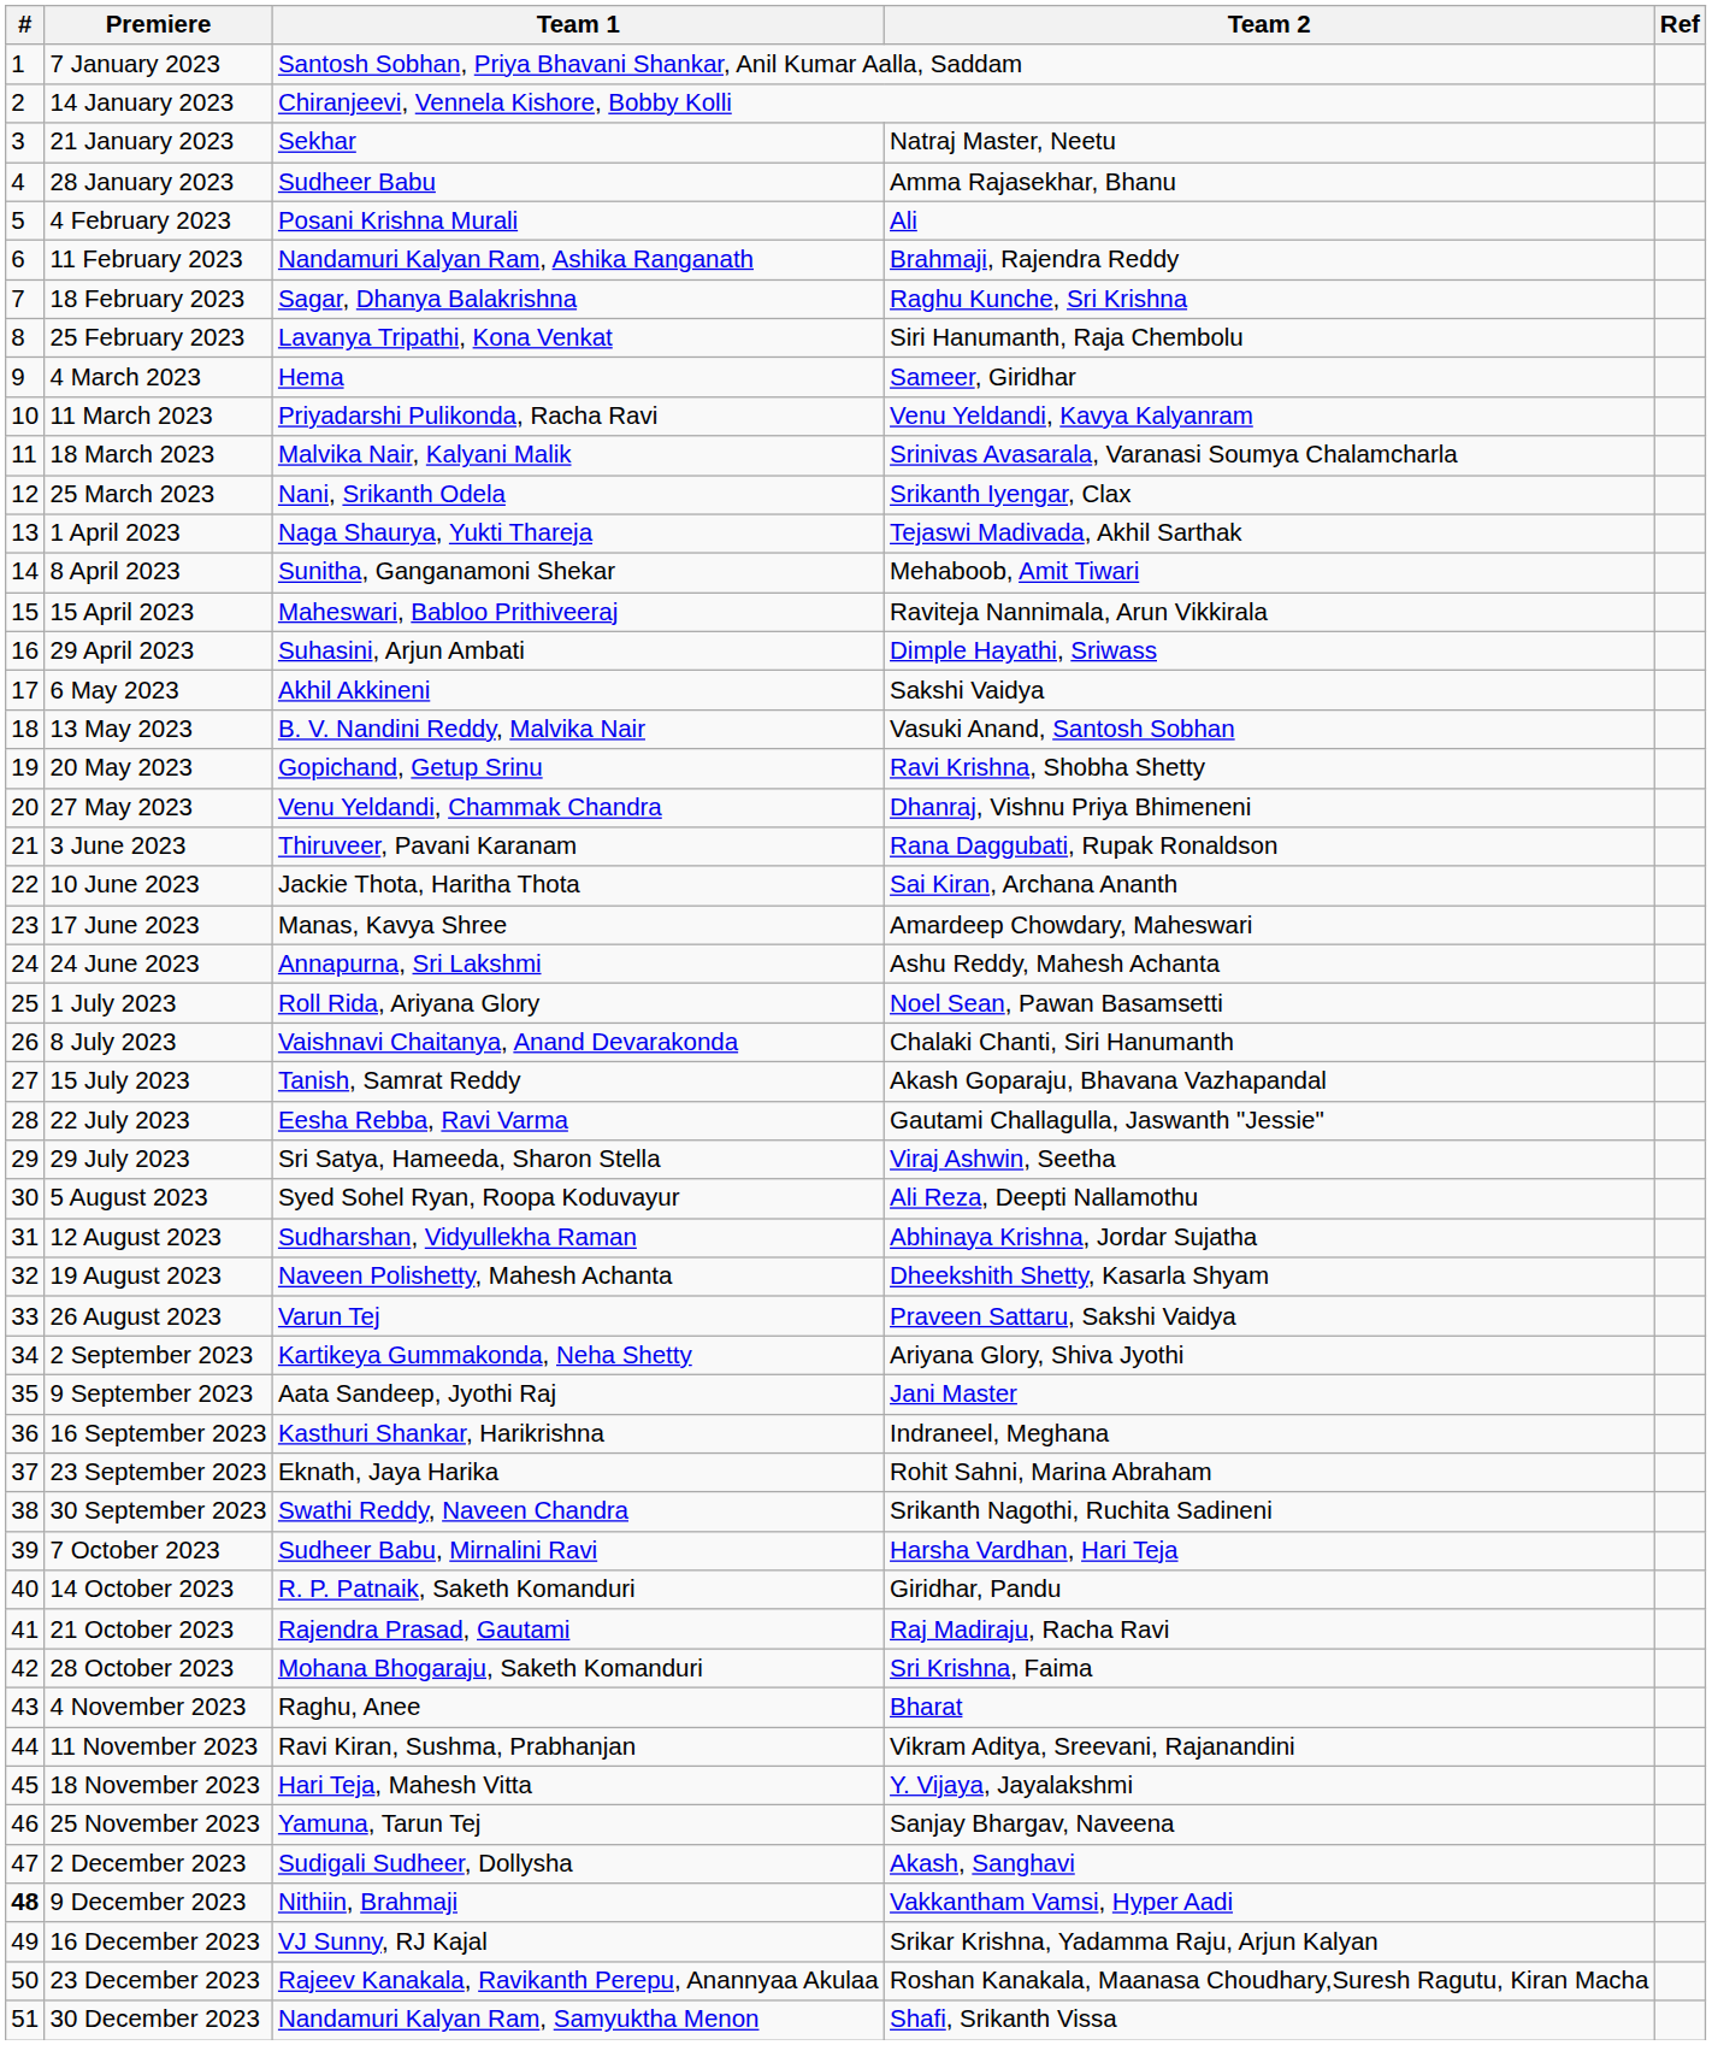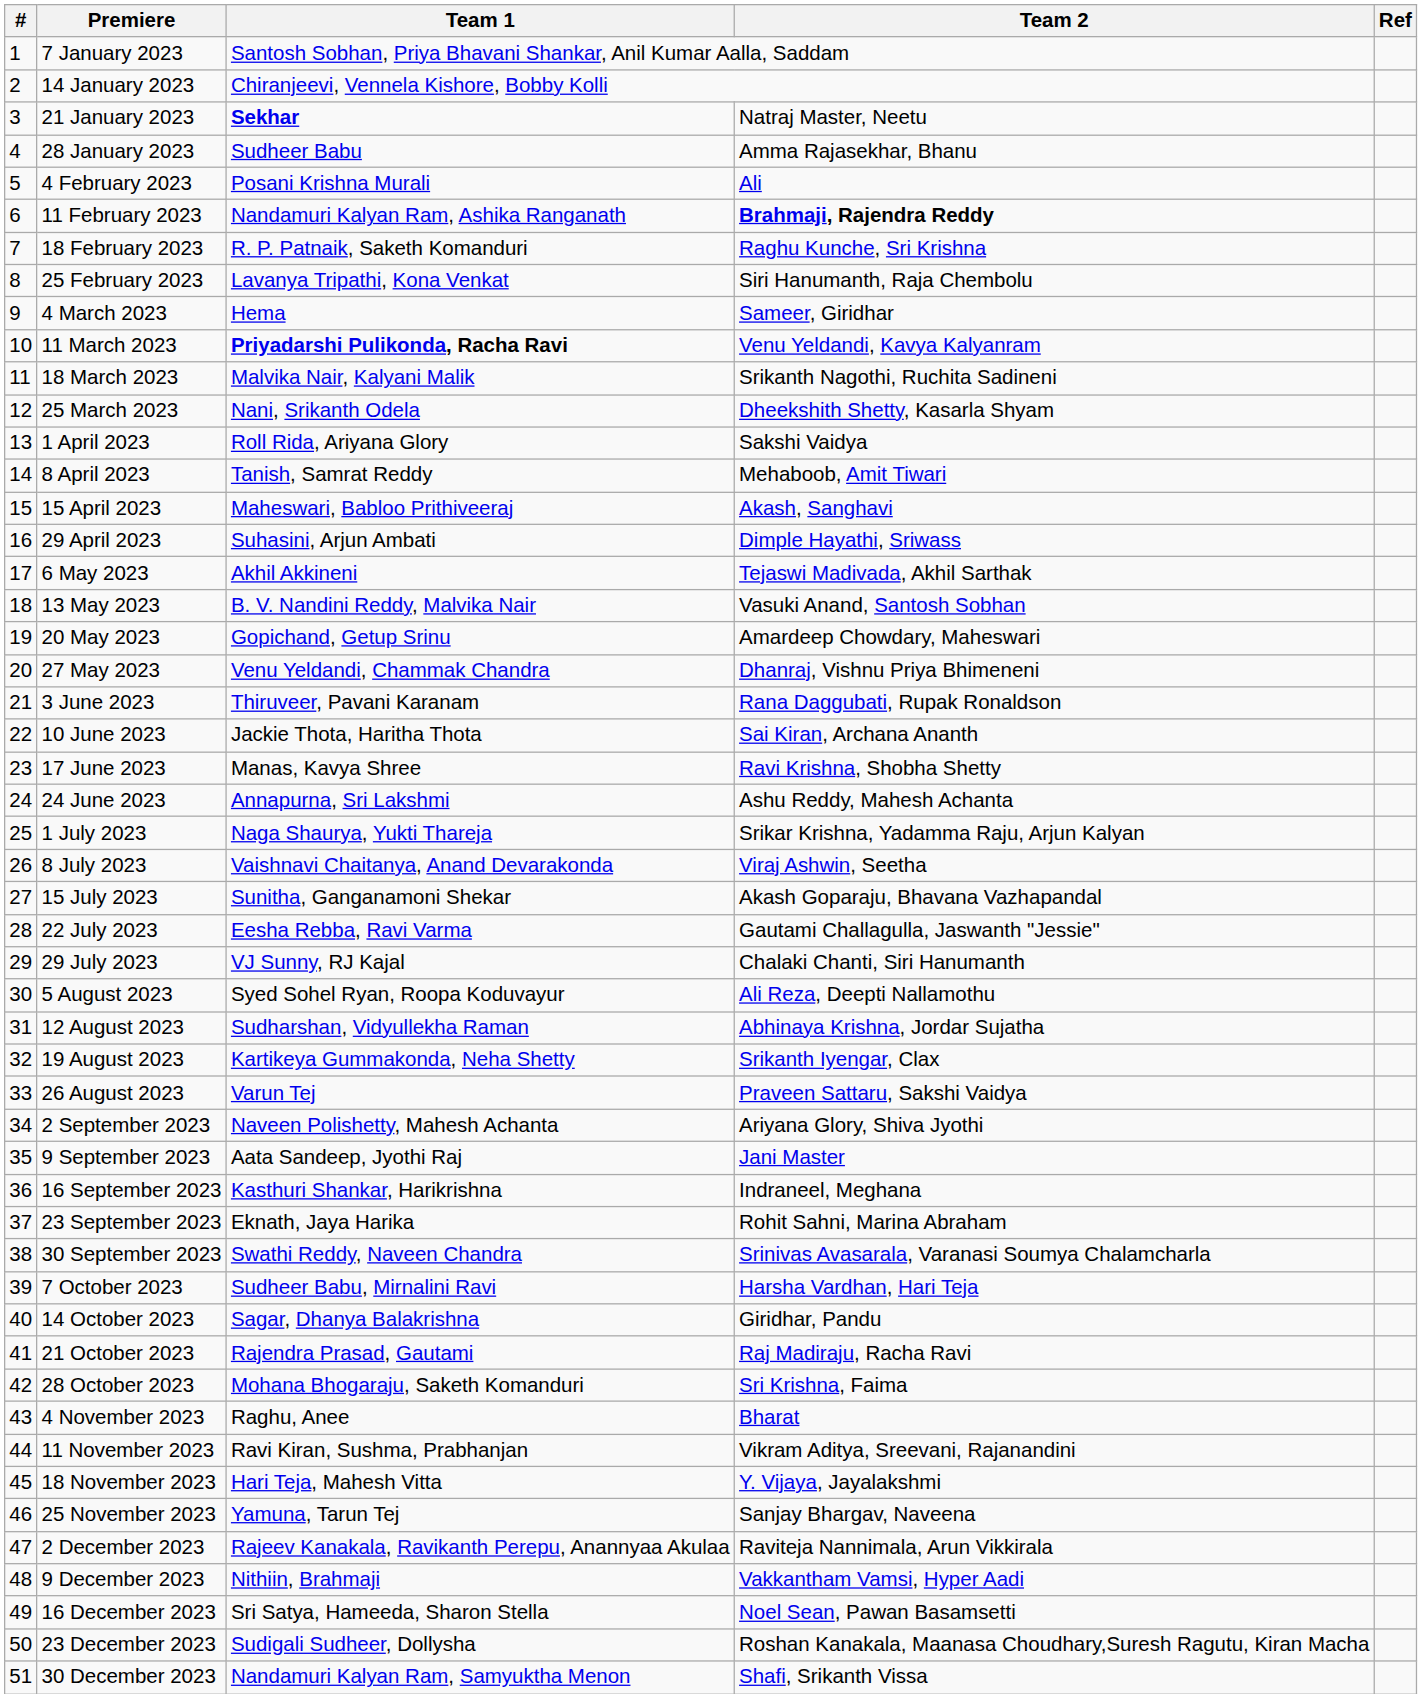 <table class="wikitable">
 <tr>
 <th>#</th>
 <th>Premiere</th>
 <th>Team 1</th>
 <th>Team 2</th>
 <th>Ref</th>
 </tr>
 <tr>
 <td>1</td>
 <td>7 January 2023</td>
 <td colspan="2"><a href='#'>Santosh Sobhan</a>, <a href='#'>Priya Bhavani Shankar</a>, Anil Kumar Aalla, Saddam</td>
 <td></td>
 </tr>
 <tr>
 <td>2</td>
 <td>14 January 2023</td>
 <td colspan="2"><a href='#'>Chiranjeevi</a>, <a href='#'>Vennela Kishore</a>, <a href='#'>Bobby Kolli</a></td>
 <td></td>
 </tr>
 <tr>
 <td>3</td>
 <td>21 January 2023</td>
-<td><a href='#'>Sekhar</a></td>
+<td><strong><a href='#'>Sekhar</a></strong></td>
 <td>Natraj Master, Neetu</td>
 <td></td>
 </tr>
 <tr>
 <td>4</td>
 <td>28 January 2023</td>
 <td><a href='#'>Sudheer Babu</a></td>
 <td>Amma Rajasekhar, Bhanu</td>
 <td></td>
 </tr>
 <tr>
 <td>5</td>
 <td>4 February 2023</td>
 <td><a href='#'>Posani Krishna Murali</a></td>
 <td><a href='#'>Ali</a></td>
 <td></td>
 </tr>
 <tr>
 <td>6</td>
 <td>11 February 2023</td>
 <td><a href='#'>Nandamuri Kalyan Ram</a>, <a href='#'>Ashika Ranganath</a></td>
-<td><a href='#'>Brahmaji</a>, Rajendra Reddy</td>
+<td><strong><a href='#'>Brahmaji</a>, Rajendra Reddy</strong></td>
 <td></td>
 </tr>
 <tr>
 <td>7</td>
 <td>18 February 2023</td>
-<td><a href='#'>Sagar</a>, <a href='#'>Dhanya Balakrishna</a></td>
+<td><a href='#'>R. P. Patnaik</a>, Saketh Komanduri</td>
 <td><a href='#'>Raghu Kunche</a>, <a href='#'>Sri Krishna</a></td>
 <td></td>
 </tr>
 <tr>
 <td>8</td>
 <td>25 February 2023</td>
 <td><a href='#'>Lavanya Tripathi</a>, <a href='#'>Kona Venkat</a></td>
 <td>Siri Hanumanth, Raja Chembolu</td>
 <td></td>
 </tr>
 <tr>
 <td>9</td>
 <td>4 March 2023</td>
 <td><a href='#'>Hema</a></td>
 <td><a href='#'>Sameer</a>, Giridhar</td>
 <td></td>
 </tr>
 <tr>
 <td>10</td>
 <td>11 March 2023</td>
-<td><a href='#'>Priyadarshi Pulikonda</a>, Racha Ravi</td>
+<td><strong><a href='#'>Priyadarshi Pulikonda</a>, Racha Ravi</strong></td>
 <td><a href='#'>Venu Yeldandi</a>, <a href='#'>Kavya Kalyanram</a></td>
 <td></td>
 </tr>
 <tr>
 <td>11</td>
 <td>18 March 2023</td>
 <td><a href='#'>Malvika Nair</a>, <a href='#'>Kalyani Malik</a></td>
-<td><a href='#'>Srinivas Avasarala</a>, Varanasi Soumya Chalamcharla</td>
+<td>Srikanth Nagothi, Ruchita Sadineni</td>
 <td></td>
 </tr>
 <tr>
 <td>12</td>
 <td>25 March 2023</td>
 <td><a href='#'>Nani</a>, <a href='#'>Srikanth Odela</a></td>
-<td><a href='#'>Srikanth Iyengar</a>, Clax</td>
+<td><a href='#'>Dheekshith Shetty</a>, Kasarla Shyam</td>
 <td></td>
 </tr>
 <tr>
 <td>13</td>
 <td>1 April 2023</td>
-<td><a href='#'>Naga Shaurya</a>, <a href='#'>Yukti Thareja</a></td>
-<td><a href='#'>Tejaswi Madivada</a>, Akhil Sarthak</td>
+<td><a href='#'>Roll Rida</a>, Ariyana Glory</td>
+<td>Sakshi Vaidya</td>
 <td></td>
 </tr>
 <tr>
 <td>14</td>
 <td>8 April 2023</td>
-<td><a href='#'>Sunitha</a>, Ganganamoni Shekar</td>
+<td><a href='#'>Tanish</a>, Samrat Reddy</td>
 <td>Mehaboob, <a href='#'>Amit Tiwari</a></td>
 <td></td>
 </tr>
 <tr>
 <td>15</td>
 <td>15 April 2023</td>
 <td><a href='#'>Maheswari</a>, <a href='#'>Babloo Prithiveeraj</a></td>
-<td>Raviteja Nannimala, Arun Vikkirala</td>
+<td><a href='#'>Akash</a>, <a href='#'>Sanghavi</a></td>
 <td></td>
 </tr>
 <tr>
 <td>16</td>
 <td>29 April 2023</td>
 <td><a href='#'>Suhasini</a>, Arjun Ambati</td>
 <td><a href='#'>Dimple Hayathi</a>, <a href='#'>Sriwass</a></td>
 <td></td>
 </tr>
 <tr>
 <td>17</td>
 <td>6 May 2023</td>
 <td><a href='#'>Akhil Akkineni</a></td>
-<td>Sakshi Vaidya</td>
+<td><a href='#'>Tejaswi Madivada</a>, Akhil Sarthak</td>
 <td></td>
 </tr>
 <tr>
 <td>18</td>
 <td>13 May 2023</td>
 <td><a href='#'>B. V. Nandini Reddy</a>, <a href='#'>Malvika Nair</a></td>
 <td>Vasuki Anand, <a href='#'>Santosh Sobhan</a></td>
 <td></td>
 </tr>
 <tr>
 <td>19</td>
 <td>20 May 2023</td>
 <td><a href='#'>Gopichand</a>, <a href='#'>Getup Srinu</a></td>
-<td><a href='#'>Ravi Krishna</a>, Shobha Shetty</td>
+<td>Amardeep Chowdary, Maheswari</td>
 <td></td>
 </tr>
 <tr>
 <td>20</td>
 <td>27 May 2023</td>
 <td><a href='#'>Venu Yeldandi</a>, <a href='#'>Chammak Chandra</a></td>
 <td><a href='#'>Dhanraj</a>, Vishnu Priya Bhimeneni</td>
 <td></td>
 </tr>
 <tr>
 <td>21</td>
 <td>3 June 2023</td>
 <td><a href='#'>Thiruveer</a>, Pavani Karanam</td>
 <td><a href='#'>Rana Daggubati</a>, Rupak Ronaldson</td>
 <td></td>
 </tr>
 <tr>
 <td>22</td>
 <td>10 June 2023</td>
 <td>Jackie Thota, Haritha Thota</td>
 <td><a href='#'>Sai Kiran</a>, Archana Ananth</td>
 <td></td>
 </tr>
 <tr>
 <td>23</td>
 <td>17 June 2023</td>
 <td>Manas, Kavya Shree</td>
-<td>Amardeep Chowdary, Maheswari</td>
+<td><a href='#'>Ravi Krishna</a>, Shobha Shetty</td>
 <td></td>
 </tr>
 <tr>
 <td>24</td>
 <td>24 June 2023</td>
 <td><a href='#'>Annapurna</a>, <a href='#'>Sri Lakshmi</a></td>
 <td>Ashu Reddy, Mahesh Achanta</td>
 <td></td>
 </tr>
 <tr>
 <td>25</td>
 <td>1 July 2023</td>
-<td><a href='#'>Roll Rida</a>, Ariyana Glory</td>
-<td><a href='#'>Noel Sean</a>, Pawan Basamsetti</td>
+<td><a href='#'>Naga Shaurya</a>, <a href='#'>Yukti Thareja</a></td>
+<td>Srikar Krishna, Yadamma Raju, Arjun Kalyan</td>
 <td></td>
 </tr>
 <tr>
 <td>26</td>
 <td>8 July 2023</td>
 <td><a href='#'>Vaishnavi Chaitanya</a>, <a href='#'>Anand Devarakonda</a></td>
-<td>Chalaki Chanti, Siri Hanumanth</td>
+<td><a href='#'>Viraj Ashwin</a>, Seetha</td>
 <td></td>
 </tr>
 <tr>
 <td>27</td>
 <td>15 July 2023</td>
-<td><a href='#'>Tanish</a>, Samrat Reddy</td>
+<td><a href='#'>Sunitha</a>, Ganganamoni Shekar</td>
 <td>Akash Goparaju, Bhavana Vazhapandal</td>
 <td></td>
 </tr>
 <tr>
 <td>28</td>
 <td>22 July 2023</td>
 <td><a href='#'>Eesha Rebba</a>, <a href='#'>Ravi Varma</a></td>
 <td>Gautami Challagulla, Jaswanth "Jessie"</td>
 <td></td>
 </tr>
 <tr>
 <td>29</td>
 <td>29 July 2023</td>
-<td>Sri Satya, Hameeda, Sharon Stella</td>
-<td><a href='#'>Viraj Ashwin</a>, Seetha</td>
+<td><a href='#'>VJ Sunny</a>, RJ Kajal</td>
+<td>Chalaki Chanti, Siri Hanumanth</td>
 <td></td>
 </tr>
 <tr>
 <td>30</td>
 <td>5 August 2023</td>
 <td>Syed Sohel Ryan, Roopa Koduvayur</td>
 <td><a href='#'>Ali Reza</a>, Deepti Nallamothu</td>
 <td></td>
 </tr>
 <tr>
 <td>31</td>
 <td>12 August 2023</td>
 <td><a href='#'>Sudharshan</a>, <a href='#'>Vidyullekha Raman</a></td>
 <td><a href='#'>Abhinaya Krishna</a>, Jordar Sujatha</td>
 <td></td>
 </tr>
 <tr>
 <td>32</td>
 <td>19 August 2023</td>
-<td><a href='#'>Naveen Polishetty</a>, Mahesh Achanta</td>
-<td><a href='#'>Dheekshith Shetty</a>, Kasarla Shyam</td>
+<td><a href='#'>Kartikeya Gummakonda</a>, <a href='#'>Neha Shetty</a></td>
+<td><a href='#'>Srikanth Iyengar</a>, Clax</td>
 <td></td>
 </tr>
 <tr>
 <td>33</td>
 <td>26 August 2023</td>
 <td><a href='#'>Varun Tej</a></td>
 <td><a href='#'>Praveen Sattaru</a>, Sakshi Vaidya</td>
 <td></td>
 </tr>
 <tr>
 <td>34</td>
 <td>2 September 2023</td>
-<td><a href='#'>Kartikeya Gummakonda</a>, <a href='#'>Neha Shetty</a></td>
+<td><a href='#'>Naveen Polishetty</a>, Mahesh Achanta</td>
 <td>Ariyana Glory, Shiva Jyothi</td>
 <td></td>
 </tr>
 <tr>
 <td>35</td>
 <td>9 September 2023</td>
 <td>Aata Sandeep, Jyothi Raj</td>
 <td><a href='#'>Jani Master</a></td>
 <td></td>
 </tr>
 <tr>
 <td>36</td>
 <td>16 September 2023</td>
 <td><a href='#'>Kasthuri Shankar</a>, Harikrishna</td>
 <td>Indraneel, Meghana</td>
 <td></td>
 </tr>
 <tr>
 <td>37</td>
 <td>23 September 2023</td>
 <td>Eknath, Jaya Harika</td>
 <td>Rohit Sahni, Marina Abraham</td>
 <td></td>
 </tr>
 <tr>
 <td>38</td>
 <td>30 September 2023</td>
 <td><a href='#'>Swathi Reddy</a>, <a href='#'>Naveen Chandra</a></td>
-<td>Srikanth Nagothi, Ruchita Sadineni</td>
+<td><a href='#'>Srinivas Avasarala</a>, Varanasi Soumya Chalamcharla</td>
 <td></td>
 </tr>
 <tr>
 <td>39</td>
 <td>7 October 2023</td>
 <td><a href='#'>Sudheer Babu</a>, <a href='#'>Mirnalini Ravi</a></td>
 <td><a href='#'>Harsha Vardhan</a>, <a href='#'>Hari Teja</a></td>
 <td></td>
 </tr>
 <tr>
 <td>40</td>
 <td>14 October 2023</td>
-<td><a href='#'>R. P. Patnaik</a>, Saketh Komanduri</td>
+<td><a href='#'>Sagar</a>, <a href='#'>Dhanya Balakrishna</a></td>
 <td>Giridhar, Pandu</td>
 <td></td>
 </tr>
 <tr>
 <td>41</td>
 <td>21 October 2023</td>
 <td><a href='#'>Rajendra Prasad</a>, <a href='#'>Gautami</a></td>
 <td><a href='#'>Raj Madiraju</a>, Racha Ravi</td>
 <td></td>
 </tr>
 <tr>
 <td>42</td>
 <td>28 October 2023</td>
 <td><a href='#'>Mohana Bhogaraju</a>, Saketh Komanduri</td>
 <td><a href='#'>Sri Krishna</a>, Faima</td>
 <td></td>
 </tr>
 <tr>
 <td>43</td>
 <td>4 November 2023</td>
 <td>Raghu, Anee</td>
 <td><a href='#'>Bharat</a></td>
 <td></td>
 </tr>
 <tr>
 <td>44</td>
 <td>11 November 2023</td>
 <td>Ravi Kiran, Sushma, Prabhanjan</td>
 <td>Vikram Aditya, Sreevani, Rajanandini</td>
 <td></td>
 </tr>
 <tr>
 <td>45</td>
 <td>18 November 2023</td>
 <td><a href='#'>Hari Teja</a>, Mahesh Vitta</td>
 <td><a href='#'>Y. Vijaya</a>, Jayalakshmi</td>
 <td></td>
 </tr>
 <tr>
 <td>46</td>
 <td>25 November 2023</td>
 <td><a href='#'>Yamuna</a>, Tarun Tej</td>
 <td>Sanjay Bhargav, Naveena</td>
 <td></td>
 </tr>
 <tr>
 <td>47</td>
 <td>2 December 2023</td>
-<td><a href='#'>Sudigali Sudheer</a>, Dollysha</td>
-<td><a href='#'>Akash</a>, <a href='#'>Sanghavi</a></td>
+<td><a href='#'>Rajeev Kanakala</a>, <a href='#'>Ravikanth Perepu</a>, Anannyaa Akulaa</td>
+<td>Raviteja Nannimala, Arun Vikkirala</td>
 <td></td>
 </tr>
 <tr>
-<td><strong>48</strong></td>
+<td>48</td>
 <td>9 December 2023</td>
 <td><a href='#'>Nithiin</a>, <a href='#'>Brahmaji</a></td>
 <td><a href='#'>Vakkantham Vamsi</a>, <a href='#'>Hyper Aadi</a></td>
 <td></td>
 </tr>
 <tr>
 <td>49</td>
 <td>16 December 2023</td>
-<td><a href='#'>VJ Sunny</a>, RJ Kajal</td>
-<td>Srikar Krishna, Yadamma Raju, Arjun Kalyan</td>
+<td>Sri Satya, Hameeda, Sharon Stella</td>
+<td><a href='#'>Noel Sean</a>, Pawan Basamsetti</td>
 <td></td>
 </tr>
 <tr>
 <td>50</td>
 <td>23 December 2023</td>
-<td><a href='#'>Rajeev Kanakala</a>, <a href='#'>Ravikanth Perepu</a>, Anannyaa Akulaa</td>
+<td><a href='#'>Sudigali Sudheer</a>, Dollysha</td>
 <td>Roshan Kanakala, Maanasa Choudhary,Suresh Ragutu, Kiran Macha</td>
 <td></td>
 </tr>
 <tr>
 <td>51</td>
 <td>30 December 2023</td>
 <td><a href='#'>Nandamuri Kalyan Ram</a>, <a href='#'>Samyuktha Menon</a></td>
 <td><a href='#'>Shafi</a>, Srikanth Vissa</td>
 <td></td>
 </tr>
 </table>
